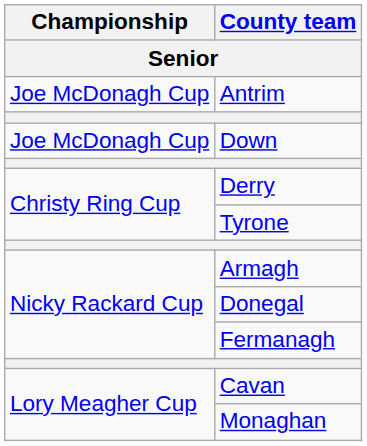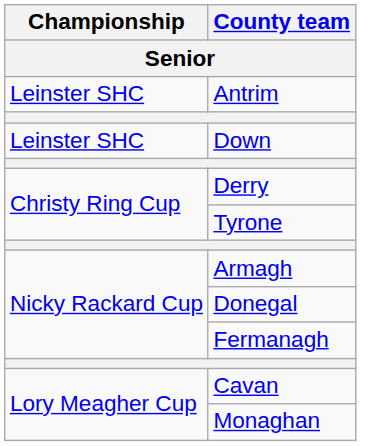 <table class="wikitable sortable">
 <tr>
 <th>Championship</th>
 <th><a href='#'>County team</a></th>
 </tr>
 <tr>
 <th colspan="2">Senior</th>
 </tr>
 <tr>
-<td><a href='#'>Joe McDonagh Cup</a></td>
+<td><a href='#'>Leinster SHC</a></td>
 <td> <a href='#'>Antrim</a></td>
 </tr>
 <tr>
 <th colspan="2"></th>
 </tr>
 <tr>
-<td><a href='#'>Joe McDonagh Cup</a></td>
+<td><a href='#'>Leinster SHC</a></td>
 <td> <a href='#'>Down</a></td>
 </tr>
 <tr>
 <th colspan="2"></th>
 </tr>
 <tr>
 <td rowspan="2"><a href='#'>Christy Ring Cup</a></td>
 <td> <a href='#'>Derry</a></td>
 </tr>
 <tr>
 <td> <a href='#'>Tyrone</a></td>
 </tr>
 <tr>
 <th colspan="2"></th>
 </tr>
 <tr>
 <td rowspan="3"><a href='#'>Nicky Rackard Cup</a></td>
 <td> <a href='#'>Armagh</a></td>
 </tr>
 <tr>
 <td> <a href='#'>Donegal</a></td>
 </tr>
 <tr>
 <td> <a href='#'>Fermanagh</a></td>
 </tr>
 <tr>
 <th colspan="2"></th>
 </tr>
 <tr>
 <td rowspan="2"><a href='#'>Lory Meagher Cup</a></td>
 <td> <a href='#'>Cavan</a></td>
 </tr>
 <tr>
 <td> <a href='#'>Monaghan</a></td>
 </tr>
 </table>
